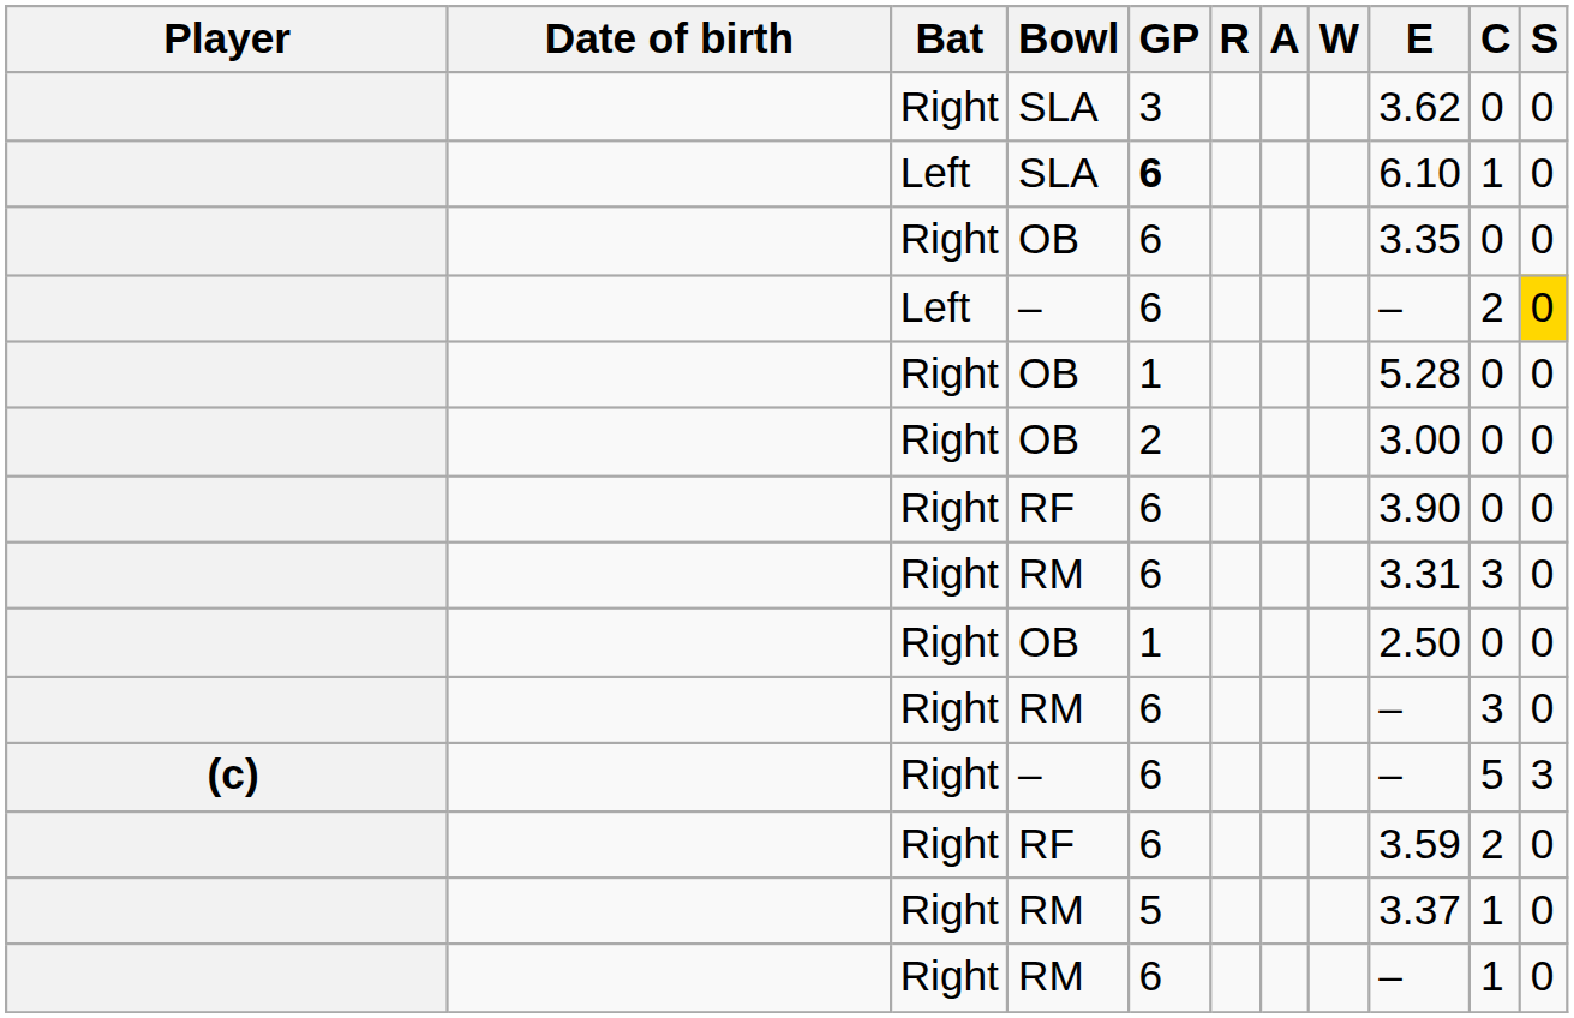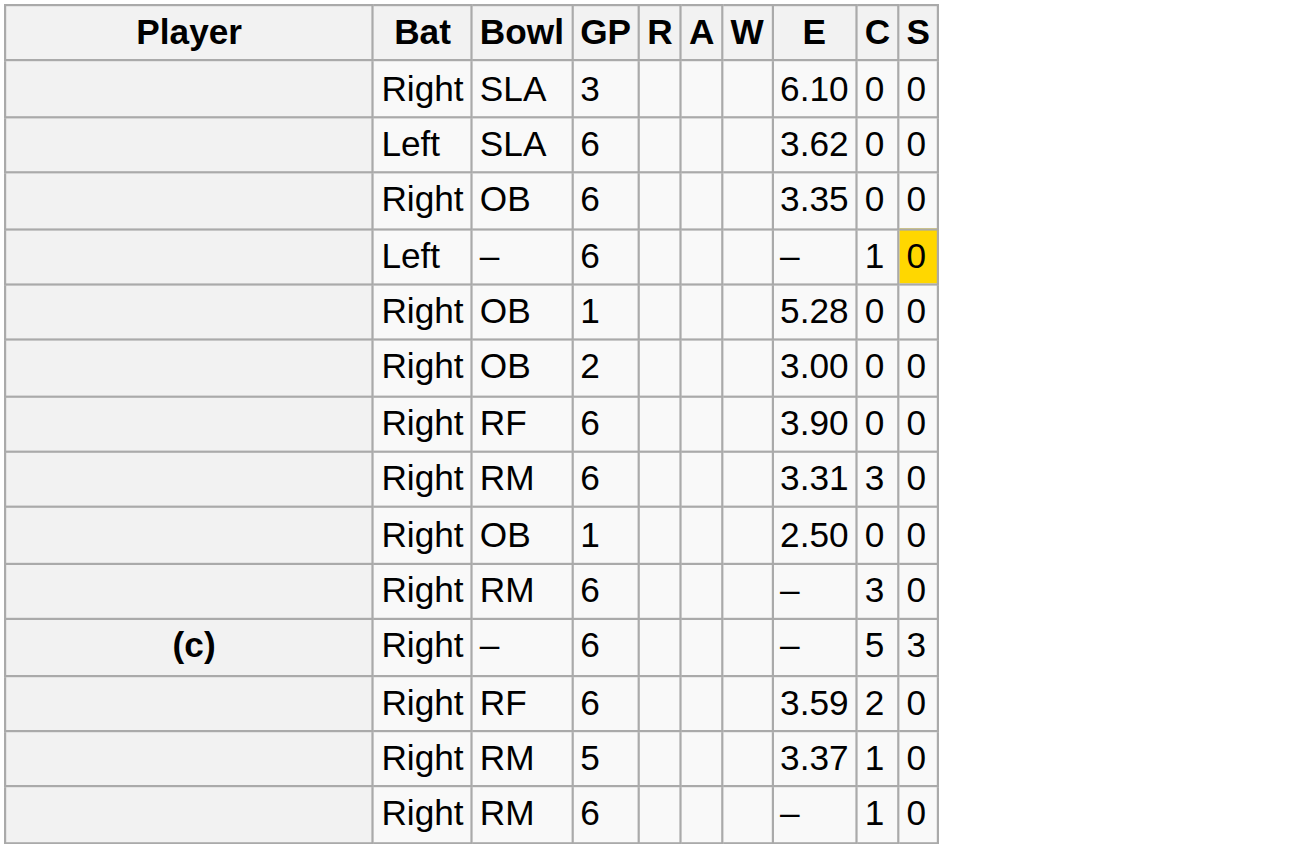 <table class="wikitable sortable plainrowheaders">
 <tr>
 <th scope="col" width="160">Player</th>
-<th scope="col" width="160">Date of birth</th>
 <th scope="col">Bat</th>
 <th scope="col">Bowl</th>
 <th scope="col">GP</th>
 <th scope="col">R</th>
 <th scope="col">A</th>
 <th scope="col">W</th>
 <th scope="col">E</th>
 <th scope="col">C</th>
 <th scope="col">S</th>
 </tr>
 <tr>
 <th scope="row"></th>
-<td></td>
 <td>Right</td>
 <td>SLA</td>
 <td>3</td>
+<td></td>
+<td></td>
+<td></td>
+<td>6.10</td>
+<td>0</td>
+<td>0</td>
+</tr>
+<tr>
+<th scope="row"></th>
+<td>Left</td>
+<td>SLA</td>
+<td>6</td>
 <td></td>
 <td></td>
 <td></td>
 <td>3.62</td>
 <td>0</td>
 <td>0</td>
 </tr>
 <tr>
 <th scope="row"></th>
-<td></td>
-<td>Left</td>
-<td>SLA</td>
-<td><strong>6</strong></td>
-<td></td>
-<td></td>
-<td></td>
-<td>6.10</td>
-<td>1</td>
-<td>0</td>
-</tr>
-<tr>
-<th scope="row"></th>
-<td></td>
 <td>Right</td>
 <td>OB</td>
 <td>6</td>
 <td></td>
 <td></td>
 <td></td>
 <td>3.35</td>
 <td>0</td>
 <td>0</td>
 </tr>
 <tr>
 <th scope="row"> </th>
-<td></td>
 <td>Left</td>
 <td>–</td>
 <td>6</td>
 <td></td>
 <td></td>
 <td></td>
 <td>–</td>
-<td>2</td>
+<td>1</td>
 <td style="background: gold;">0</td>
 </tr>
 <tr>
 <th scope="row"></th>
-<td></td>
 <td>Right</td>
 <td>OB</td>
 <td>1</td>
 <td></td>
 <td></td>
 <td></td>
 <td>5.28</td>
 <td>0</td>
 <td>0</td>
 </tr>
 <tr>
 <th scope="row"></th>
-<td></td>
 <td>Right</td>
 <td>OB</td>
 <td>2</td>
 <td></td>
 <td></td>
 <td></td>
 <td>3.00</td>
 <td>0</td>
 <td>0</td>
 </tr>
 <tr>
 <th scope="row"></th>
-<td></td>
 <td>Right</td>
 <td>RF</td>
 <td>6</td>
 <td></td>
 <td></td>
 <td></td>
 <td>3.90</td>
 <td>0</td>
 <td>0</td>
 </tr>
 <tr>
 <th scope="row"></th>
-<td></td>
 <td>Right</td>
 <td>RM</td>
 <td>6</td>
 <td></td>
 <td></td>
 <td></td>
 <td>3.31</td>
 <td>3</td>
 <td>0</td>
 </tr>
 <tr>
 <th scope="row"></th>
-<td></td>
 <td>Right</td>
 <td>OB</td>
 <td>1</td>
 <td></td>
 <td></td>
 <td></td>
 <td>2.50</td>
 <td>0</td>
 <td>0</td>
 </tr>
 <tr>
 <th scope="row"></th>
-<td></td>
 <td>Right</td>
 <td>RM</td>
 <td>6</td>
 <td></td>
 <td></td>
 <td></td>
 <td>–</td>
 <td>3</td>
 <td>0</td>
 </tr>
 <tr>
 <th scope="row"> (c)</th>
-<td></td>
 <td>Right</td>
 <td>–</td>
 <td>6</td>
 <td></td>
 <td></td>
 <td></td>
 <td>–</td>
 <td>5</td>
 <td>3</td>
 </tr>
 <tr>
 <th scope="row"></th>
-<td></td>
 <td>Right</td>
 <td>RF</td>
 <td>6</td>
 <td></td>
 <td></td>
 <td></td>
 <td>3.59</td>
 <td>2</td>
 <td>0</td>
 </tr>
 <tr>
 <th scope="row"></th>
-<td></td>
 <td>Right</td>
 <td>RM</td>
 <td>5</td>
 <td></td>
 <td></td>
 <td></td>
 <td>3.37</td>
 <td>1</td>
 <td>0</td>
 </tr>
 <tr>
 <th scope="row"></th>
-<td></td>
 <td>Right</td>
 <td>RM</td>
 <td>6</td>
 <td></td>
 <td></td>
 <td></td>
 <td>–</td>
 <td>1</td>
 <td>0</td>
 </tr>
 </table>
